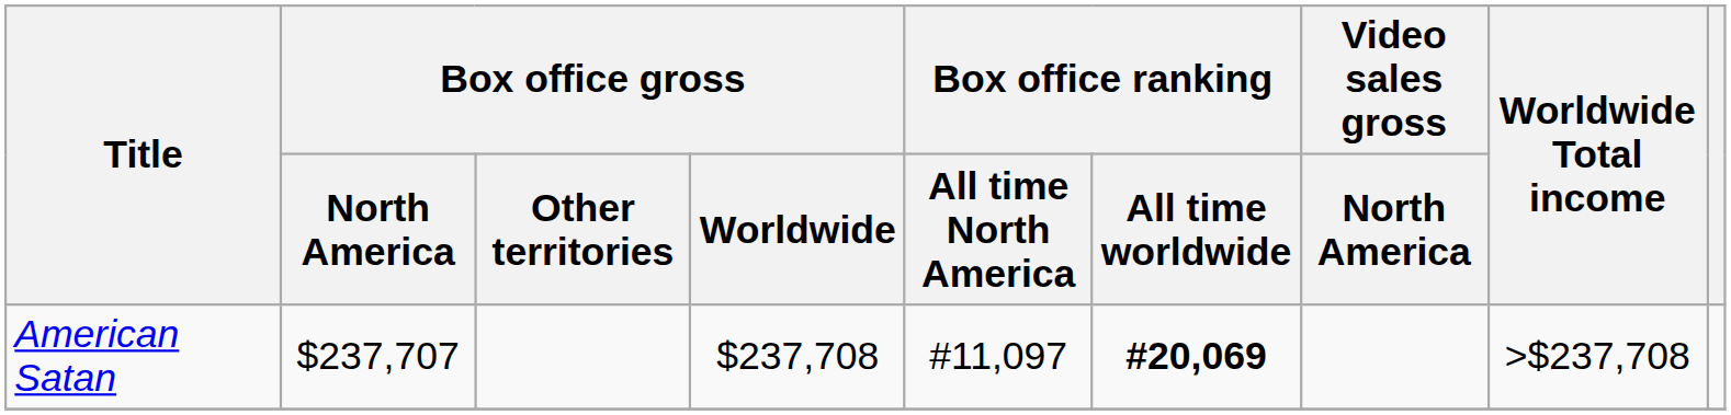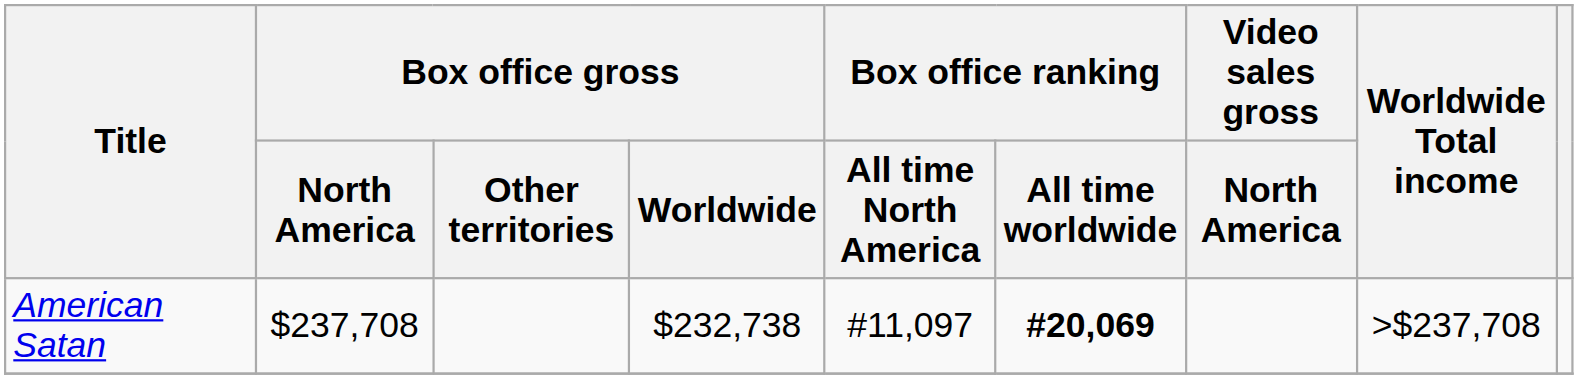 <table class="wikitable sortable" width=80% border="1" style="text-align: center;">
 <tr>
 <th rowspan="2" style="width:16%;">Title</th>
 <th colspan="3">Box office gross</th>
 <th colspan="2">Box office ranking</th>
 <th>Video <br>sales gross</th>
 <th rowspan="2">Worldwide <br>Total income</th>
 <th rowspan="2"></th>
 </tr>
 <tr>
 <th>North America</th>
 <th>Other territories</th>
 <th>Worldwide</th>
 <th>All time <br>North America</th>
 <th>All time <br>worldwide</th>
 <th>North America</th>
 </tr>
 <tr>
 <td style="text-align: left;"><em><a href='#'>American Satan</a></em></td>
-<td>$237,707</td>
+<td>$237,708</td>
 <td></td>
-<td>$237,708</td>
+<td>$232,738</td>
 <td>#11,097</td>
 <td><strong>#20,069</strong></td>
 <td></td>
 <td>>$237,708</td>
 <td></td>
 </tr>
 <tr>
 </tr>
 </table>
